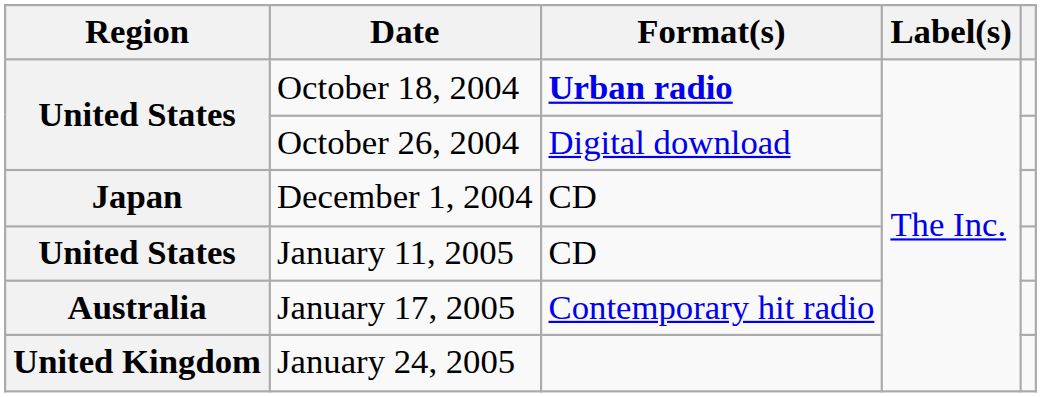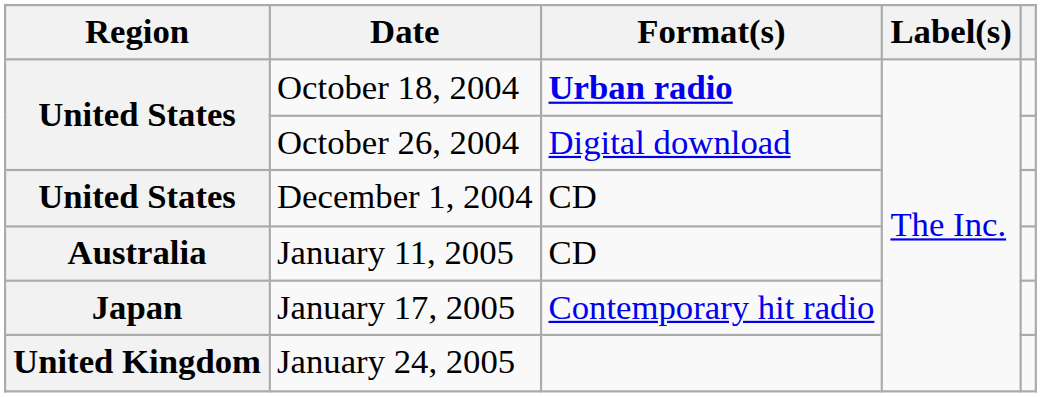 <table class="wikitable plainrowheaders">
 <tr>
 <th scope="col">Region</th>
 <th scope="col">Date</th>
 <th scope="col">Format(s)</th>
 <th scope="col">Label(s)</th>
 <th scope="col"></th>
 </tr>
 <tr>
 <th scope="row" rowspan="2">United States</th>
 <td>October 18, 2004</td>
 <td><strong><a href='#'>Urban radio</a></strong></td>
 <td rowspan="6"><a href='#'>The Inc.</a></td>
 <td></td>
 </tr>
 <tr>
 <td>October 26, 2004</td>
 <td><a href='#'>Digital download</a></td>
 <td></td>
 </tr>
 <tr>
-<th scope="row">Japan</th>
+<th scope="row">United States</th>
 <td>December 1, 2004</td>
 <td>CD</td>
 <td></td>
 </tr>
 <tr>
-<th scope="row">United States</th>
+<th scope="row">Australia</th>
 <td>January 11, 2005</td>
 <td>CD</td>
 <td></td>
 </tr>
 <tr>
-<th scope="row">Australia</th>
+<th scope="row">Japan</th>
 <td>January 17, 2005</td>
 <td><a href='#'>Contemporary hit radio</a></td>
 <td></td>
 </tr>
 <tr>
 <th scope="row">United Kingdom</th>
 <td>January 24, 2005</td>
 <td></td>
 <td></td>
 </tr>
 </table>
